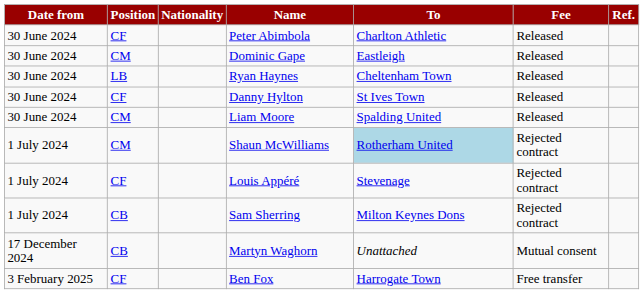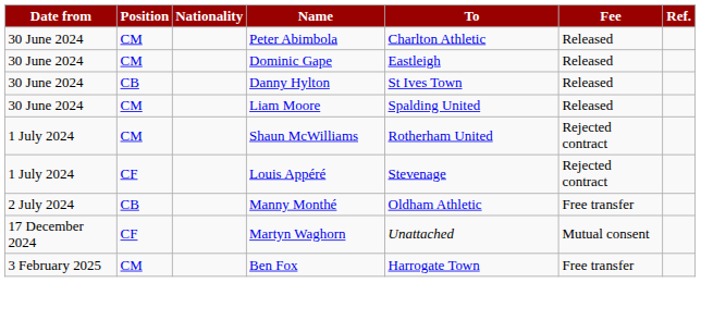 <table class="wikitable plainrowheaders sortable">
 <tr>
 <th style="background:#990000; color:white; width:120px;">Date from</th>
 <th style="background:#990000; color:white; width:50px;">Position</th>
 <th style="background:#990000; color:white; width:50px;">Nationality</th>
 <th style="background:#990000; color:white; width:150px;">Name</th>
 <th style="background:#990000; color:white; width:190px;">To</th>
 <th style="background:#990000; color:white; width:110px;">Fee</th>
 <th style="background:#990000; color:white; width:30px;">Ref.</th>
 </tr>
 <tr>
 <td>30 June 2024</td>
-<td><a href='#'>CF</a></td>
+<td><a href='#'>CM</a></td>
 <td></td>
 <td><a href='#'>Peter Abimbola</a></td>
 <td> <a href='#'>Charlton Athletic</a></td>
 <td>Released</td>
 <td></td>
 </tr>
 <tr>
 <td>30 June 2024</td>
 <td><a href='#'>CM</a></td>
 <td></td>
 <td><a href='#'>Dominic Gape</a></td>
 <td> <a href='#'>Eastleigh</a></td>
 <td>Released</td>
 <td></td>
 </tr>
 <tr>
 <td>30 June 2024</td>
-<td><a href='#'>LB</a></td>
-<td></td>
-<td><a href='#'>Ryan Haynes</a></td>
-<td> <a href='#'>Cheltenham Town</a></td>
-<td>Released</td>
-<td></td>
-</tr>
-<tr>
-<td>30 June 2024</td>
-<td><a href='#'>CF</a></td>
+<td><a href='#'>CB</a></td>
 <td></td>
 <td><a href='#'>Danny Hylton</a></td>
 <td> <a href='#'>St Ives Town</a></td>
 <td>Released</td>
 <td></td>
 </tr>
 <tr>
 <td>30 June 2024</td>
 <td><a href='#'>CM</a></td>
 <td></td>
 <td><a href='#'>Liam Moore</a></td>
 <td> <a href='#'>Spalding United</a></td>
 <td>Released</td>
 <td></td>
 </tr>
 <tr>
 <td>1 July 2024</td>
 <td><a href='#'>CM</a></td>
 <td></td>
 <td><a href='#'>Shaun McWilliams</a></td>
-<td style="background: lightblue;"> <a href='#'>Rotherham United</a></td>
+<td> <a href='#'>Rotherham United</a></td>
 <td>Rejected contract</td>
 <td></td>
 </tr>
 <tr>
 <td>1 July 2024</td>
 <td><a href='#'>CF</a></td>
 <td></td>
 <td><a href='#'>Louis Appéré</a></td>
 <td> <a href='#'>Stevenage</a></td>
 <td>Rejected contract</td>
 <td></td>
 </tr>
 <tr>
-<td>1 July 2024</td>
+<td>2 July 2024</td>
 <td><a href='#'>CB</a></td>
 <td></td>
-<td><a href='#'>Sam Sherring</a></td>
-<td> <a href='#'>Milton Keynes Dons</a></td>
-<td>Rejected contract</td>
+<td><a href='#'>Manny Monthé</a></td>
+<td> <a href='#'>Oldham Athletic</a></td>
+<td>Free transfer</td>
 <td></td>
 </tr>
 <tr>
 <td>17 December 2024</td>
-<td><a href='#'>CB</a></td>
+<td><a href='#'>CF</a></td>
 <td></td>
 <td><a href='#'>Martyn Waghorn</a></td>
 <td><em>Unattached</em></td>
 <td>Mutual consent</td>
 <td></td>
 </tr>
 <tr>
 <td>3 February 2025</td>
-<td><a href='#'>CF</a></td>
+<td><a href='#'>CM</a></td>
 <td></td>
 <td><a href='#'>Ben Fox</a></td>
 <td> <a href='#'>Harrogate Town</a></td>
 <td>Free transfer</td>
 <td></td>
 </tr>
 </table>
